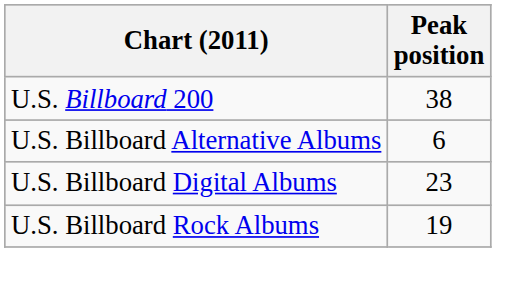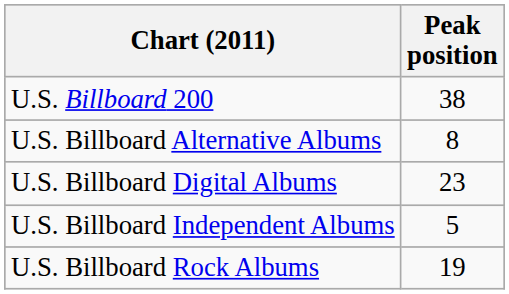 <table class="wikitable sortable">
 <tr>
 <th>Chart (2011)</th>
 <th>Peak<br>position</th>
 </tr>
 <tr>
 <td>U.S. <a href='#'><em>Billboard</em> 200</a></td>
 <td style="text-align:center;">38</td>
 </tr>
 <tr>
 <td>U.S. Billboard <a href='#'>Alternative Albums</a></td>
-<td style="text-align:center;">6</td>
+<td style="text-align:center;">8</td>
 </tr>
 <tr>
 <td>U.S. Billboard <a href='#'>Digital Albums</a></td>
 <td style="text-align:center;">23</td>
 </tr>
 <tr>
+<td>U.S. Billboard <a href='#'>Independent Albums</a></td>
+<td style="text-align:center;">5</td>
+</tr>
+<tr>
 <td>U.S. Billboard <a href='#'>Rock Albums</a></td>
 <td style="text-align:center;">19</td>
 </tr>
 </table>
